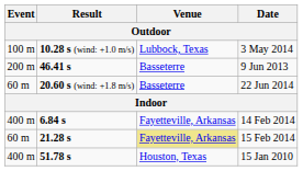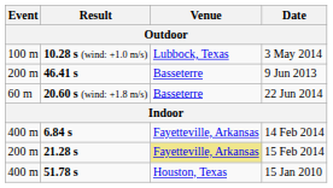 <table class="wikitable" style="border-collapse: collapse; font-size: 95%;">
 <tr>
 <th>Event</th>
 <th>Result</th>
 <th>Venue</th>
 <th>Date</th>
 </tr>
 <tr>
 <th colspan="4">Outdoor</th>
 </tr>
 <tr>
 <td>100 m</td>
 <td><strong>10.28 s</strong> <small>(wind: +1.0 m/s)</small></td>
 <td> <a href='#'>Lubbock, Texas</a></td>
 <td>3 May 2014</td>
 </tr>
 <tr>
 <td>200 m</td>
 <td><strong>46.41 s</strong></td>
 <td> <a href='#'>Basseterre</a></td>
 <td>9 Jun 2013</td>
 </tr>
 <tr>
 <td>60 m</td>
 <td><strong>20.60 s</strong> <small>(wind: +1.8 m/s)</small></td>
 <td> <a href='#'>Basseterre</a></td>
 <td>22 Jun 2014</td>
 </tr>
 <tr>
 <th colspan="4">Indoor</th>
 </tr>
 <tr>
 <td>400 m</td>
 <td><strong>6.84 s</strong></td>
 <td> <a href='#'>Fayetteville, Arkansas</a></td>
 <td>14 Feb 2014</td>
 </tr>
 <tr>
-<td>60 m</td>
+<td>200 m</td>
 <td><strong>21.28 s</strong></td>
 <td style="background: khaki;"> <a href='#'>Fayetteville, Arkansas</a></td>
 <td>15 Feb 2014</td>
 </tr>
 <tr>
 <td>400 m</td>
 <td><strong>51.78 s</strong></td>
 <td> <a href='#'>Houston, Texas</a></td>
 <td>15 Jan 2010</td>
 </tr>
 </table>
